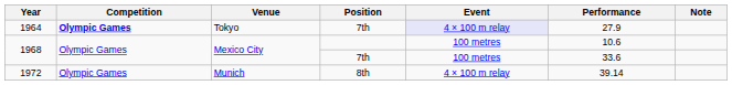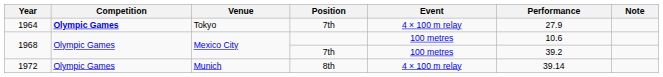 <table class="wikitable" width=55% style="font-size:90%; text-align:center;">
 <tr>
 <th>Year</th>
 <th>Competition</th>
 <th>Venue</th>
 <th>Position</th>
 <th>Event</th>
 <th>Performance</th>
 <th>Note</th>
 </tr>
 <tr>
 <td rowspan=1>1964</td>
 <td rowspan=1 align=left><strong><a href='#'>Olympic Games</a></strong></td>
 <td rowspan=1 align=left>Tokyo</td>
 <td>7th</td>
-<td style="background: lavender;"><a href='#'>4 × 100 m relay</a></td>
+<td><a href='#'>4 × 100 m relay</a></td>
 <td>27.9</td>
 <td></td>
 </tr>
 <tr>
 <td rowspan=2>1968</td>
 <td rowspan=2 align=left><a href='#'>Olympic Games</a></td>
 <td rowspan=2 align=left> <a href='#'>Mexico City</a></td>
 <td></td>
 <td><a href='#'>100 metres</a></td>
 <td>10.6</td>
 <td></td>
 </tr>
 <tr>
 <td>7th</td>
 <td><a href='#'>100 metres</a></td>
-<td>33.6</td>
+<td>39.2</td>
 <td></td>
 </tr>
 <tr>
 <td rowspan=1>1972</td>
 <td rowspan=1 align=left><a href='#'>Olympic Games</a></td>
 <td rowspan=1 align=left> <a href='#'>Munich</a></td>
 <td>8th</td>
 <td><a href='#'>4 × 100 m relay</a></td>
 <td>39.14</td>
 <td></td>
 </tr>
 </table>
